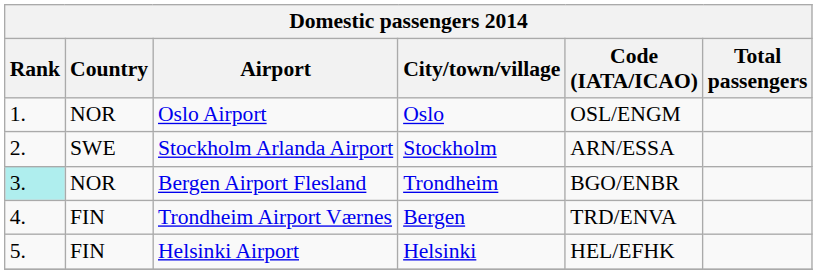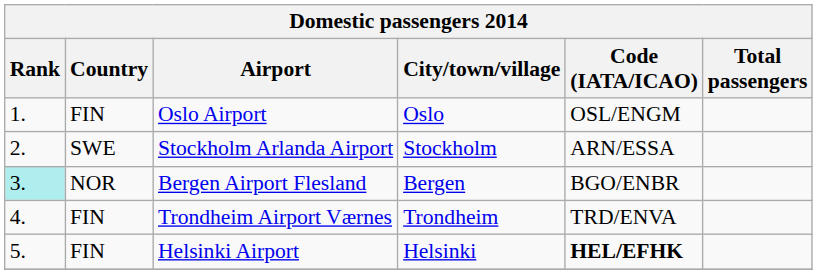 <table class="wikitable sortable">
 <tr>
 <th colspan=99>Domestic passengers 2014</th>
 </tr>
 <tr>
 <th>Rank</th>
 <th>Country</th>
 <th>Airport</th>
 <th>City/town/village</th>
 <th>Code<br>(IATA/ICAO)</th>
 <th>Total<br>passengers</th>
 </tr>
 <tr>
 <td>1.</td>
-<td>NOR</td>
+<td>FIN</td>
 <td><a href='#'>Oslo Airport</a></td>
 <td><a href='#'>Oslo</a></td>
 <td>OSL/ENGM</td>
 <td></td>
 </tr>
 <tr>
 <td>2.</td>
 <td>SWE</td>
 <td><a href='#'>Stockholm Arlanda Airport</a></td>
 <td><a href='#'>Stockholm</a></td>
 <td>ARN/ESSA</td>
 <td></td>
 </tr>
 <tr>
 <td style="background: paleturquoise;">3.</td>
 <td>NOR</td>
 <td><a href='#'>Bergen Airport Flesland</a></td>
-<td><a href='#'>Trondheim</a></td>
+<td><a href='#'>Bergen</a></td>
 <td>BGO/ENBR</td>
 <td></td>
 </tr>
 <tr>
 <td>4.</td>
 <td>FIN</td>
 <td><a href='#'>Trondheim Airport Værnes</a></td>
-<td><a href='#'>Bergen</a></td>
+<td><a href='#'>Trondheim</a></td>
 <td>TRD/ENVA</td>
 <td></td>
 </tr>
 <tr>
 <td>5.</td>
 <td>FIN</td>
 <td><a href='#'>Helsinki Airport</a></td>
 <td><a href='#'>Helsinki</a></td>
-<td>HEL/EFHK</td>
+<td><strong>HEL/EFHK</strong></td>
 <td></td>
 </tr>
 <tr>
 </tr>
 </table>
